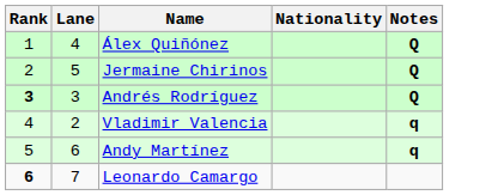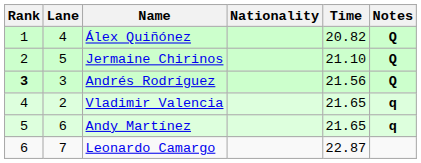 <table class="wikitable sortable" style="text-align:center">
 <tr>
 <th>Rank</th>
 <th>Lane</th>
 <th>Name</th>
 <th>Nationality</th>
+<th>Time</th>
 <th>Notes</th>
 </tr>
 <tr bgcolor=ccffcc>
 <td>1</td>
 <td>4</td>
 <td align=left><a href='#'>Álex Quiñónez</a></td>
 <td align=left></td>
+<td>20.82</td>
 <td><strong>Q</strong></td>
 </tr>
 <tr bgcolor=ccffcc>
 <td>2</td>
 <td>5</td>
 <td align=left><a href='#'>Jermaine Chirinos</a></td>
 <td align=left></td>
+<td>21.10</td>
 <td><strong>Q</strong></td>
 </tr>
 <tr bgcolor=ccffcc>
 <td><strong>3</strong></td>
 <td>3</td>
 <td align=left><a href='#'>Andrés Rodríguez</a></td>
 <td align=left></td>
+<td>21.56</td>
 <td><strong>Q</strong></td>
 </tr>
 <tr bgcolor=ddffdd>
 <td>4</td>
 <td>2</td>
 <td align=left><a href='#'>Vladimir Valencia</a></td>
 <td align=left></td>
+<td>21.65</td>
 <td><strong>q</strong></td>
 </tr>
 <tr bgcolor=ddffdd>
 <td>5</td>
 <td>6</td>
 <td align=left><a href='#'>Andy Martínez</a></td>
 <td align=left></td>
+<td>21.65</td>
 <td><strong>q</strong></td>
 </tr>
 <tr>
-<td><strong>6</strong></td>
+<td>6</td>
 <td>7</td>
 <td align=left><a href='#'>Leonardo Camargo</a></td>
 <td align=left></td>
+<td>22.87</td>
 <td></td>
 </tr>
 </table>
